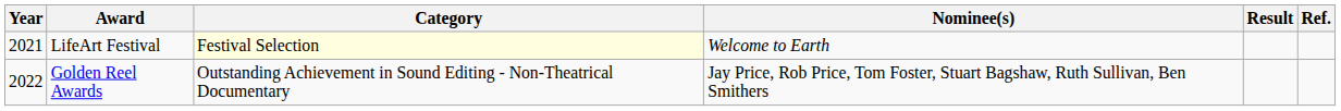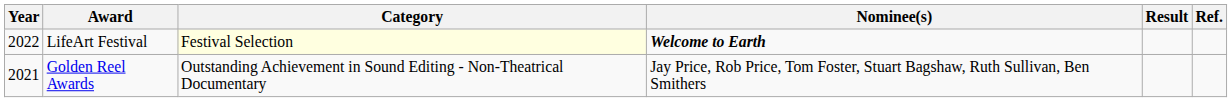 <table class="wikitable">
 <tr>
 <th>Year</th>
 <th>Award</th>
 <th>Category</th>
 <th>Nominee(s)</th>
 <th>Result</th>
 <th>Ref.</th>
 </tr>
 <tr>
-<td>2021</td>
+<td>2022</td>
 <td>LifeArt Festival</td>
 <td style="background: lightyellow;">Festival Selection</td>
-<td><em>Welcome to Earth</em></td>
+<td><strong><em>Welcome to Earth</em></strong></td>
 <td></td>
 <td style="text-align:center;"></td>
 </tr>
 <tr>
-<td>2022</td>
+<td>2021</td>
 <td><a href='#'>Golden Reel Awards</a></td>
 <td>Outstanding Achievement in Sound Editing - Non-Theatrical Documentary</td>
 <td>Jay Price, Rob Price, Tom Foster, Stuart Bagshaw, Ruth Sullivan, Ben Smithers</td>
 <td></td>
 <td style="text-align:center;"></td>
 </tr>
 </table>
